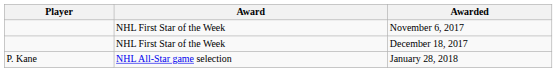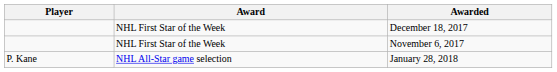 <table class="wikitable sortable" style="width:100%;">
 <tr>
 <th style="width:20%;">Player</th>
 <th style="width:50%;">Award</th>
 <th style="width:30%;" data-sort-type="date">Awarded</th>
 </tr>
 <tr>
 <td></td>
 <td>NHL First Star of the Week</td>
-<td>November 6, 2017</td>
+<td>December 18, 2017</td>
 </tr>
 <tr>
 <td></td>
 <td>NHL First Star of the Week</td>
-<td>December 18, 2017</td>
+<td>November 6, 2017</td>
 </tr>
 <tr>
 <td>P. Kane</td>
 <td><a href='#'>NHL All-Star game</a> selection</td>
 <td>January 28, 2018</td>
 </tr>
 </table>
